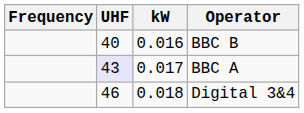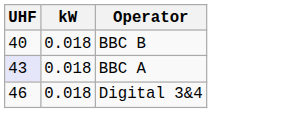 <table class="wikitable sortable">
 <tr>
-<th>Frequency</th>
 <th>UHF</th>
 <th>kW</th>
 <th>Operator</th>
 </tr>
 <tr>
-<td></td>
 <td>40</td>
-<td>0.016</td>
+<td>0.018</td>
 <td>BBC B</td>
 </tr>
 <tr>
-<td></td>
 <td style="background: lavender;">43</td>
-<td>0.017</td>
+<td>0.018</td>
 <td>BBC A</td>
 </tr>
 <tr>
-<td></td>
 <td>46</td>
 <td>0.018</td>
 <td>Digital 3&4</td>
 </tr>
 </table>
